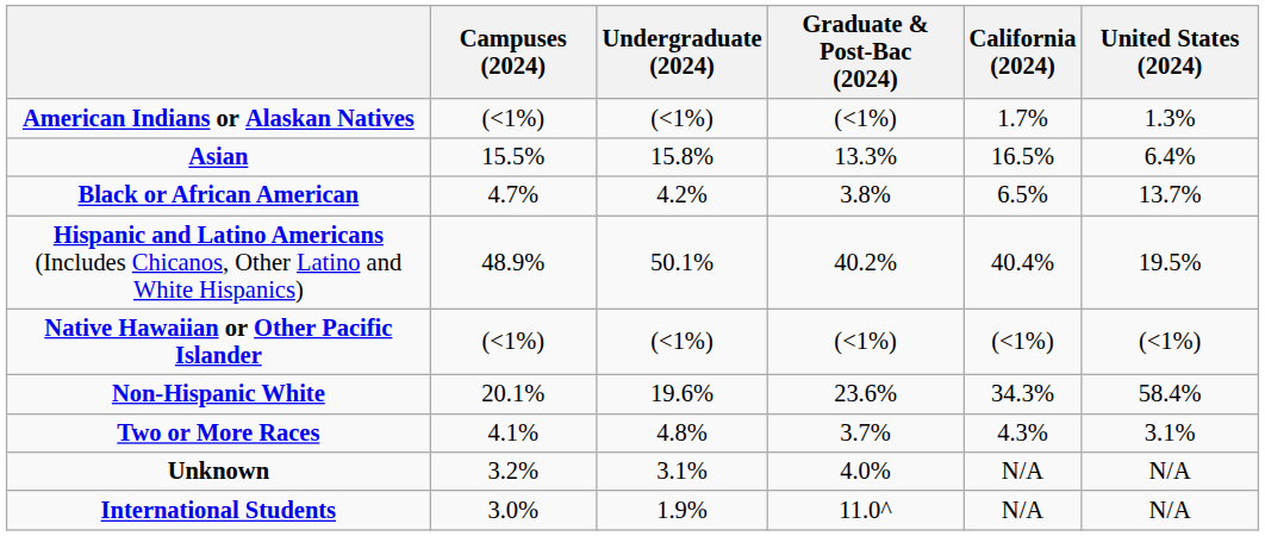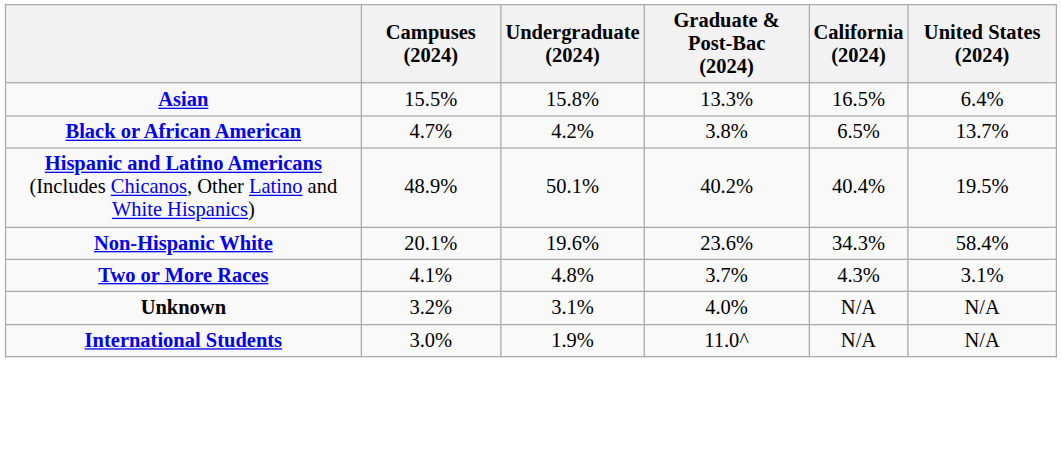 <table style="margin:auto; text-align:center; width:65%;" class="wikitable sortable">
 <tr>
 <th></th>
 <th>Campuses (2024)</th>
 <th>Undergraduate<br>(2024)</th>
 <th>Graduate & Post-Bac<br>(2024)</th>
 <th>California<br>(2024)</th>
 <th>United States (2024)</th>
-</tr>
-<tr>
-<td><strong><a href='#'>American Indians</a></strong> <strong>or</strong> <strong><a href='#'>Alaskan Natives</a></strong></td>
-<td>(<1%)</td>
-<td>(<1%)</td>
-<td>(<1%)</td>
-<td>1.7%</td>
-<td>1.3%</td>
 </tr>
 <tr>
 <td><strong><a href='#'>Asian</a></strong></td>
 <td>15.5%</td>
 <td>15.8%</td>
 <td>13.3%</td>
 <td>16.5%</td>
 <td>6.4%</td>
 </tr>
 <tr>
 <td><strong><a href='#'>Black or African American</a></strong></td>
 <td>4.7%</td>
 <td>4.2%</td>
 <td>3.8%</td>
 <td>6.5%</td>
 <td>13.7%</td>
 </tr>
 <tr>
 <td><strong><a href='#'>Hispanic and Latino Americans</a></strong><br>(Includes <a href='#'>Chicanos</a>, Other <a href='#'>Latino</a> and <a href='#'>White Hispanics</a>)</td>
 <td>48.9%</td>
 <td>50.1%</td>
 <td>40.2%</td>
 <td>40.4%</td>
 <td>19.5%</td>
-</tr>
-<tr>
-<td><strong><a href='#'>Native Hawaiian</a></strong> <strong>or</strong> <strong><a href='#'>Other Pacific Islander</a></strong></td>
-<td>(<1%)</td>
-<td>(<1%)</td>
-<td>(<1%)</td>
-<td>(<1%)</td>
-<td>(<1%)</td>
 </tr>
 <tr>
 <td><strong><a href='#'>Non-Hispanic White</a></strong></td>
 <td>20.1%</td>
 <td>19.6%</td>
 <td>23.6%</td>
 <td>34.3%</td>
 <td>58.4%</td>
 </tr>
 <tr>
 <td><strong><a href='#'>Two or More Races</a></strong></td>
 <td>4.1%</td>
 <td>4.8%</td>
 <td>3.7%</td>
 <td>4.3%</td>
 <td>3.1%</td>
 </tr>
 <tr>
 <td><strong>Unknown</strong></td>
 <td>3.2%</td>
 <td>3.1%</td>
 <td>4.0%</td>
 <td>N/A</td>
 <td>N/A</td>
 </tr>
 <tr>
 <td><strong><a href='#'>International Students</a></strong></td>
 <td>3.0%</td>
 <td>1.9%</td>
 <td>11.0^</td>
 <td>N/A</td>
 <td>N/A</td>
 </tr>
 </table>
